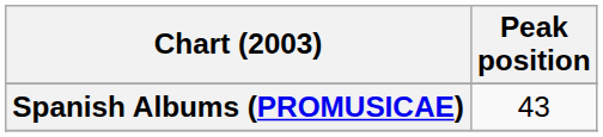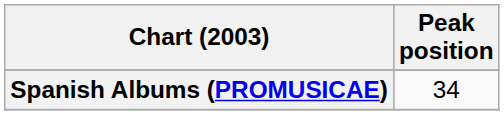 <table class="wikitable sortable plainrowheaders" style="text-align:center">
 <tr>
 <th scope="col">Chart (2003)</th>
 <th scope="col">Peak<br>position</th>
 </tr>
 <tr>
 </tr>
 <tr>
 </tr>
 <tr>
 </tr>
 <tr>
 </tr>
 <tr>
 </tr>
 <tr>
 </tr>
 <tr>
 </tr>
 <tr>
 </tr>
 <tr>
 </tr>
 <tr>
 </tr>
 <tr>
 </tr>
 <tr>
 </tr>
 <tr>
 </tr>
 <tr>
 </tr>
 <tr>
 </tr>
 <tr>
 <th scope="row">Spanish Albums (<a href='#'>PROMUSICAE</a>)</th>
-<td align="center">43</td>
+<td align="center">34</td>
 </tr>
 <tr>
 </tr>
 <tr>
 </tr>
 <tr>
 </tr>
 <tr>
 </tr>
 </table>
